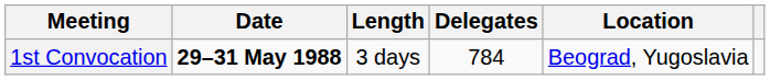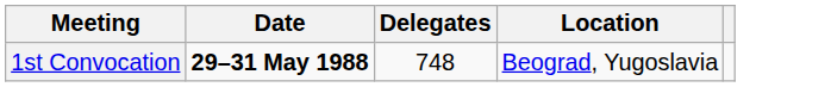 <table class="wikitable sortable" style=text-align:center>
 <tr>
 <th scope="col">Meeting</th>
 <th scope="col">Date</th>
-<th scope="col">Length</th>
 <th scope="col">Delegates</th>
 <th scope="col">Location</th>
 <th scope="col" class="unsortable"></th>
 </tr>
 <tr>
 <th scope="row" style="font-weight:normal;"><a href='#'>1st Convocation</a></th>
 <td><strong>29–31 May 1988</strong></td>
-<td>3 days</td>
-<td>784</td>
+<td>748</td>
 <td><a href='#'>Beograd</a>, Yugoslavia</td>
 <td align="center"></td>
 </tr>
 </table>
